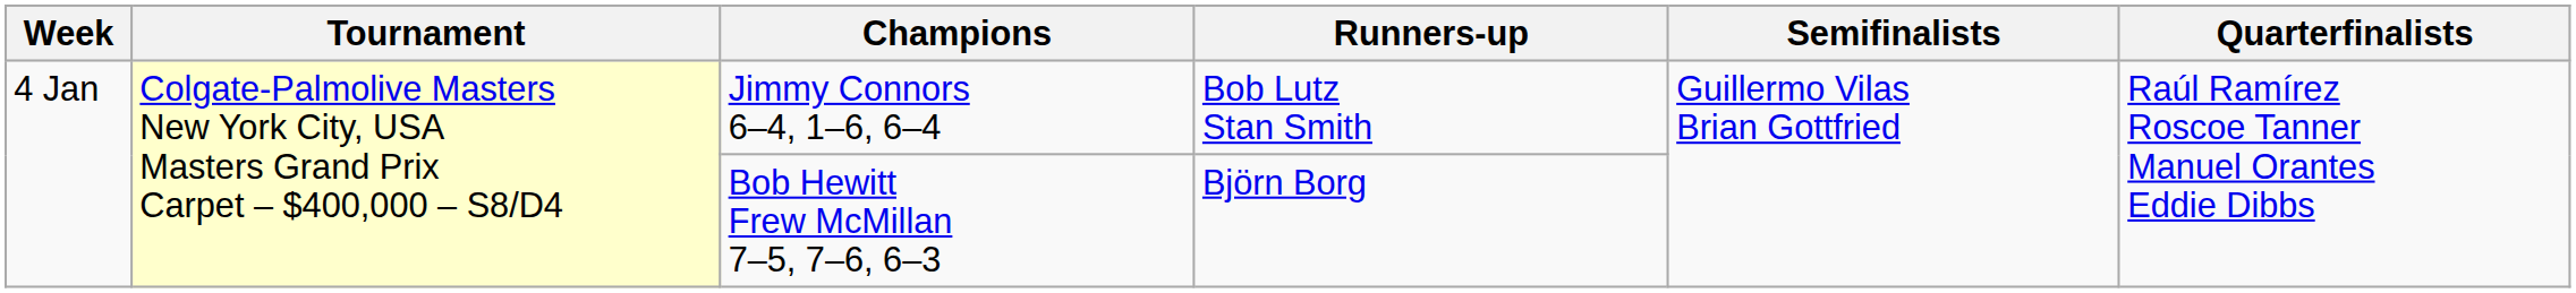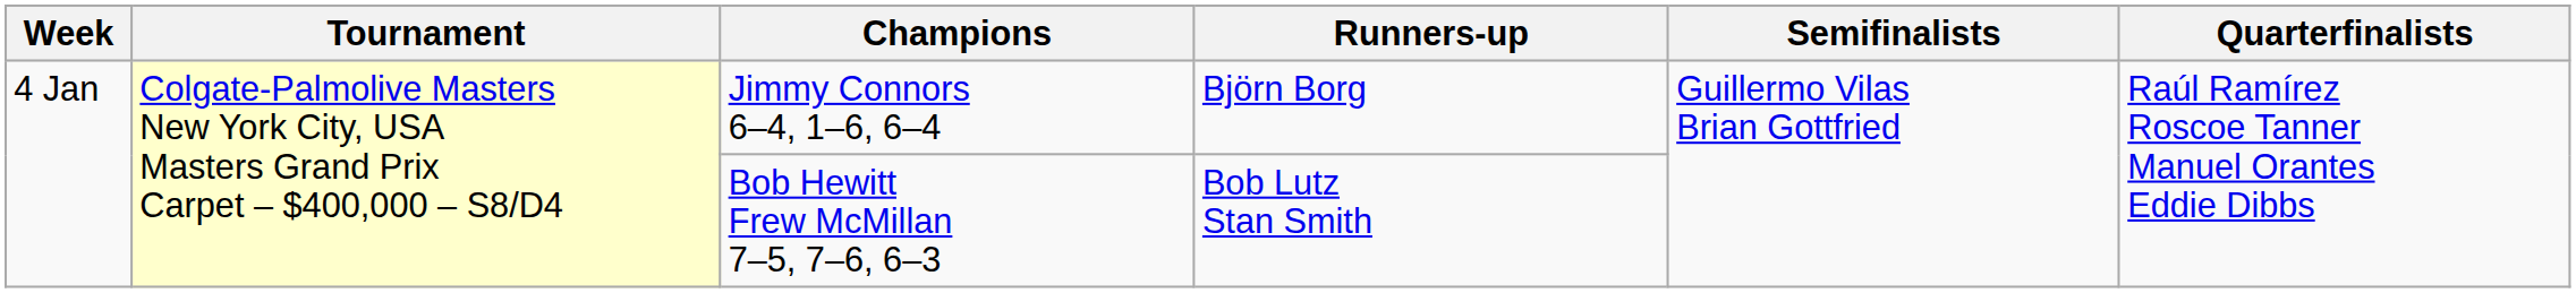 <table class=wikitable style=font-size:95%>
 <tr>
 <th style="width:48px;">Week</th>
 <th style="width:250px;">Tournament</th>
 <th style="width:200px;">Champions</th>
 <th style="width:200px;">Runners-up</th>
 <th style="width:190px;">Semifinalists</th>
 <th style="width:190px;">Quarterfinalists</th>
 </tr>
 <tr valign=top>
 <td rowspan=2>4 Jan</td>
 <td style="background:#ffc;" rowspan=2><a href='#'>Colgate-Palmolive Masters</a> <br> New York City, USA <br> Masters Grand Prix <br> Carpet – $400,000 – S8/D4</td>
 <td> <a href='#'>Jimmy Connors</a> <br> 6–4, 1–6, 6–4</td>
-<td> <a href='#'>Bob Lutz</a> <br>  <a href='#'>Stan Smith</a></td>
+<td> <a href='#'>Björn Borg</a></td>
 <td rowspan=2> <a href='#'>Guillermo Vilas</a> <br>  <a href='#'>Brian Gottfried</a></td>
 <td rowspan="2">  <a href='#'>Raúl Ramírez</a> <br>  <a href='#'>Roscoe Tanner</a> <br>  <a href='#'>Manuel Orantes</a> <br>  <a href='#'>Eddie Dibbs</a></td>
 </tr>
 <tr valign=top>
 <td> <a href='#'>Bob Hewitt</a> <br>  <a href='#'>Frew McMillan</a> <br> 7–5, 7–6, 6–3</td>
-<td> <a href='#'>Björn Borg</a></td>
+<td> <a href='#'>Bob Lutz</a> <br>  <a href='#'>Stan Smith</a></td>
 </tr>
 </table>
